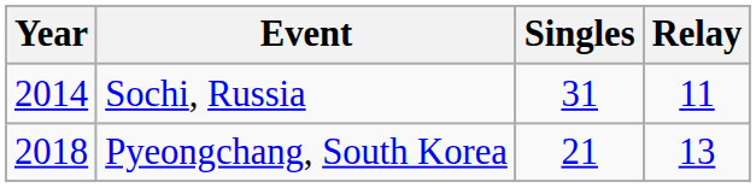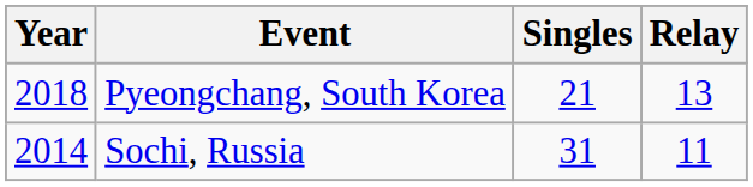 <table class="wikitable sortable" style="text-align:center;">
 <tr>
 <th>Year</th>
 <th>Event</th>
 <th>Singles</th>
 <th>Relay</th>
 </tr>
 <tr>
+<td><a href='#'>2018</a></td>
+<td style="text-align:left;"> <a href='#'>Pyeongchang</a>, <a href='#'>South Korea</a></td>
+<td><a href='#'>21</a></td>
+<td><a href='#'>13</a></td>
+</tr>
+<tr>
 <td><a href='#'>2014</a></td>
 <td style="text-align:left;"> <a href='#'>Sochi</a>, <a href='#'>Russia</a></td>
 <td><a href='#'>31</a></td>
 <td><a href='#'>11</a></td>
 </tr>
-<tr>
-<td><a href='#'>2018</a></td>
-<td style="text-align:left;"> <a href='#'>Pyeongchang</a>, <a href='#'>South Korea</a></td>
-<td><a href='#'>21</a></td>
-<td><a href='#'>13</a></td>
-</tr>
 </table>
